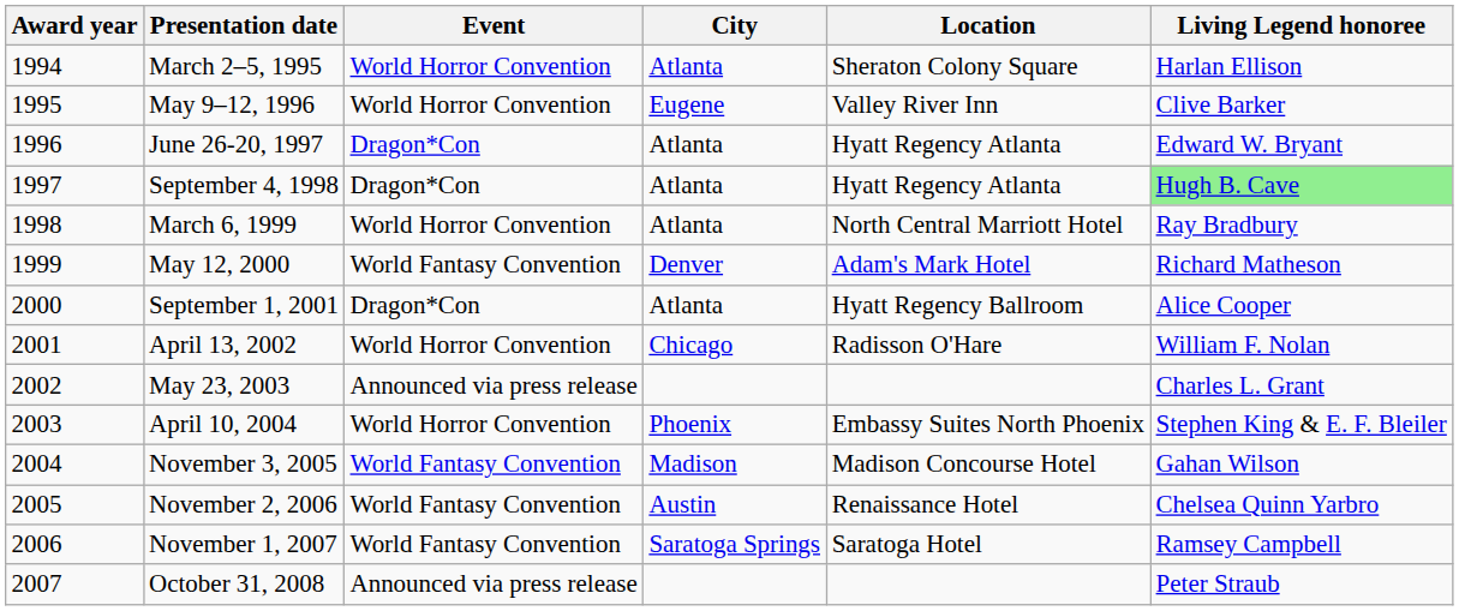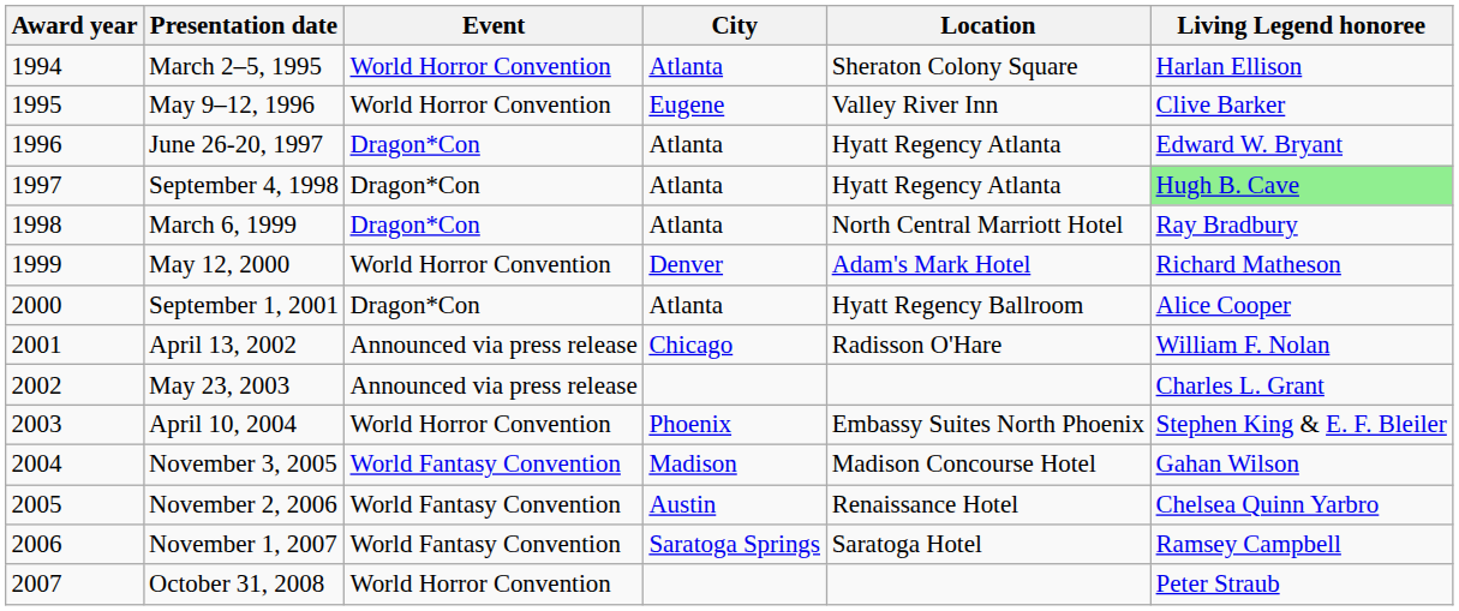 <table class="wikitable">
 <tr>
 <th>Award year</th>
 <th>Presentation date</th>
 <th>Event</th>
 <th>City</th>
 <th>Location</th>
 <th>Living Legend honoree</th>
 </tr>
 <tr>
 <td>1994</td>
 <td>March 2–5, 1995</td>
 <td><a href='#'>World Horror Convention</a></td>
 <td><a href='#'>Atlanta</a></td>
 <td>Sheraton Colony Square</td>
 <td><a href='#'>Harlan Ellison</a></td>
 </tr>
 <tr>
 <td>1995</td>
 <td>May 9–12, 1996</td>
 <td>World Horror Convention</td>
 <td><a href='#'>Eugene</a></td>
 <td>Valley River Inn</td>
 <td><a href='#'>Clive Barker</a></td>
 </tr>
 <tr>
 <td>1996</td>
 <td>June 26-20, 1997</td>
 <td><a href='#'>Dragon*Con</a></td>
 <td>Atlanta</td>
 <td>Hyatt Regency Atlanta</td>
 <td><a href='#'>Edward W. Bryant</a></td>
 </tr>
 <tr>
 <td>1997</td>
 <td>September 4, 1998</td>
 <td>Dragon*Con</td>
 <td>Atlanta</td>
 <td>Hyatt Regency Atlanta</td>
 <td style="background: lightgreen;"><a href='#'>Hugh B. Cave</a></td>
 </tr>
 <tr>
 <td>1998</td>
 <td>March 6, 1999</td>
-<td>World Horror Convention</td>
+<td><a href='#'>Dragon*Con</a></td>
 <td>Atlanta</td>
 <td>North Central Marriott Hotel</td>
 <td><a href='#'>Ray Bradbury</a></td>
 </tr>
 <tr>
 <td>1999</td>
 <td>May 12, 2000</td>
-<td>World Fantasy Convention</td>
+<td>World Horror Convention</td>
 <td><a href='#'>Denver</a></td>
 <td><a href='#'>Adam's Mark Hotel</a></td>
 <td><a href='#'>Richard Matheson</a></td>
 </tr>
 <tr>
 <td>2000</td>
 <td>September 1, 2001</td>
 <td>Dragon*Con</td>
 <td>Atlanta</td>
 <td>Hyatt Regency Ballroom</td>
 <td><a href='#'>Alice Cooper</a></td>
 </tr>
 <tr>
 <td>2001</td>
 <td>April 13, 2002</td>
-<td>World Horror Convention</td>
+<td>Announced via press release</td>
 <td><a href='#'>Chicago</a></td>
 <td>Radisson O'Hare</td>
 <td><a href='#'>William F. Nolan</a></td>
 </tr>
 <tr>
 <td>2002</td>
 <td>May 23, 2003</td>
 <td>Announced via press release</td>
 <td></td>
 <td></td>
 <td><a href='#'>Charles L. Grant</a></td>
 </tr>
 <tr>
 <td>2003</td>
 <td>April 10, 2004</td>
 <td>World Horror Convention</td>
 <td><a href='#'>Phoenix</a></td>
 <td>Embassy Suites North Phoenix</td>
 <td><a href='#'>Stephen King</a> & <a href='#'>E. F. Bleiler</a></td>
 </tr>
 <tr>
 <td>2004</td>
 <td>November 3, 2005</td>
 <td><a href='#'>World Fantasy Convention</a></td>
 <td><a href='#'>Madison</a></td>
 <td>Madison Concourse Hotel</td>
 <td><a href='#'>Gahan Wilson</a></td>
 </tr>
 <tr>
 <td>2005</td>
 <td>November 2, 2006</td>
 <td>World Fantasy Convention</td>
 <td><a href='#'>Austin</a></td>
 <td>Renaissance Hotel</td>
 <td><a href='#'>Chelsea Quinn Yarbro</a></td>
 </tr>
 <tr>
 <td>2006</td>
 <td>November 1, 2007</td>
 <td>World Fantasy Convention</td>
 <td><a href='#'>Saratoga Springs</a></td>
 <td>Saratoga Hotel</td>
 <td><a href='#'>Ramsey Campbell</a></td>
 </tr>
 <tr>
 <td>2007</td>
 <td>October 31, 2008</td>
-<td>Announced via press release</td>
+<td>World Horror Convention</td>
 <td></td>
 <td></td>
 <td><a href='#'>Peter Straub</a></td>
 </tr>
 </table>
